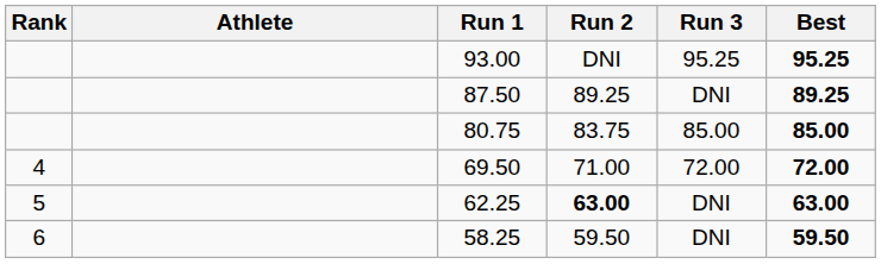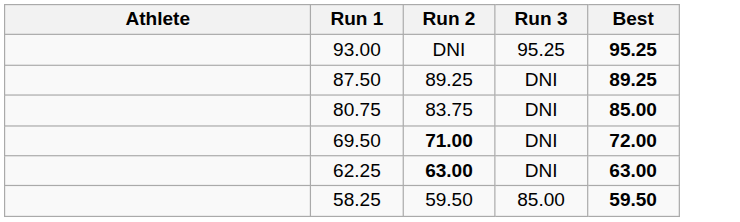 <table class=wikitable style="text-align:center">
 <tr>
-<th width=40>Rank</th>
 <th width=250>Athlete</th>
 <th width=70>Run 1</th>
 <th width=70>Run 2</th>
 <th width=70>Run 3</th>
 <th width=70>Best</th>
 </tr>
 <tr>
-<td></td>
 <td align=left></td>
 <td>93.00</td>
 <td>DNI</td>
 <td>95.25</td>
 <td><strong>95.25</strong></td>
 </tr>
 <tr>
-<td></td>
 <td align=left></td>
 <td>87.50</td>
 <td>89.25</td>
 <td>DNI</td>
 <td><strong>89.25</strong></td>
 </tr>
 <tr>
-<td></td>
 <td align=left></td>
 <td>80.75</td>
 <td>83.75</td>
-<td>85.00</td>
+<td>DNI</td>
 <td><strong>85.00</strong></td>
 </tr>
 <tr>
-<td>4</td>
 <td align=left></td>
 <td>69.50</td>
-<td>71.00</td>
-<td>72.00</td>
+<td><strong>71.00</strong></td>
+<td>DNI</td>
 <td><strong>72.00</strong></td>
 </tr>
 <tr>
-<td>5</td>
 <td align=left></td>
 <td>62.25</td>
 <td><strong>63.00</strong></td>
 <td>DNI</td>
 <td><strong>63.00</strong></td>
 </tr>
 <tr>
-<td>6</td>
 <td align=left></td>
 <td>58.25</td>
 <td>59.50</td>
-<td>DNI</td>
+<td>85.00</td>
 <td><strong>59.50</strong></td>
 </tr>
 </table>
